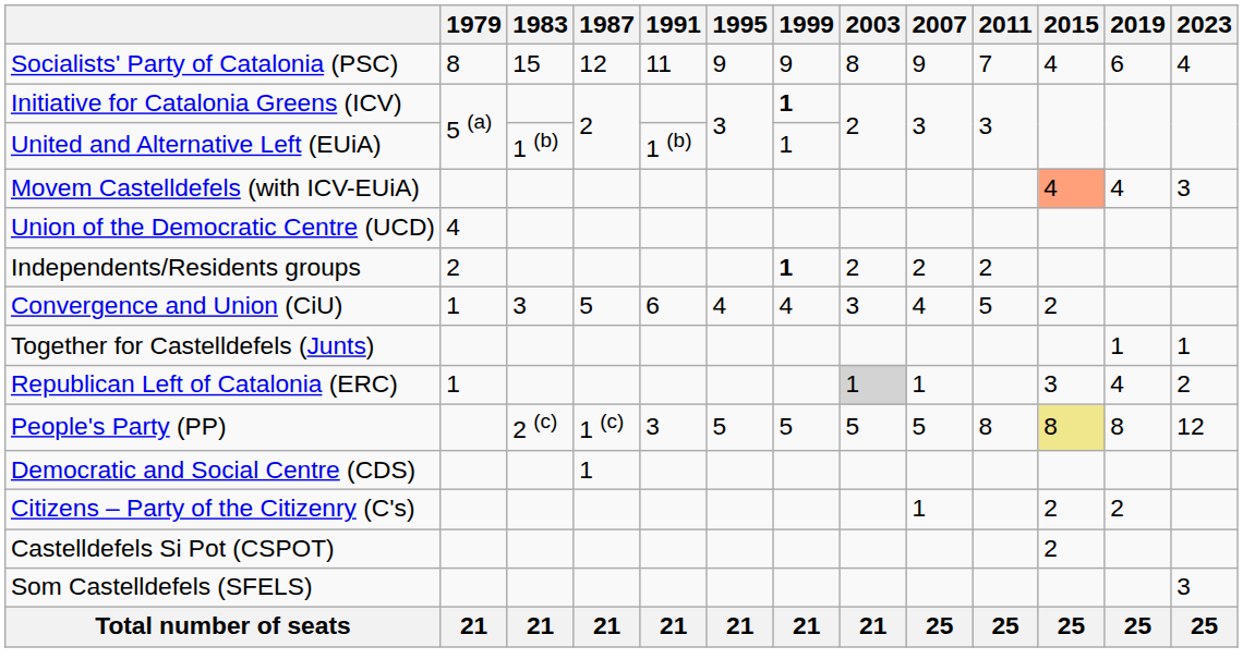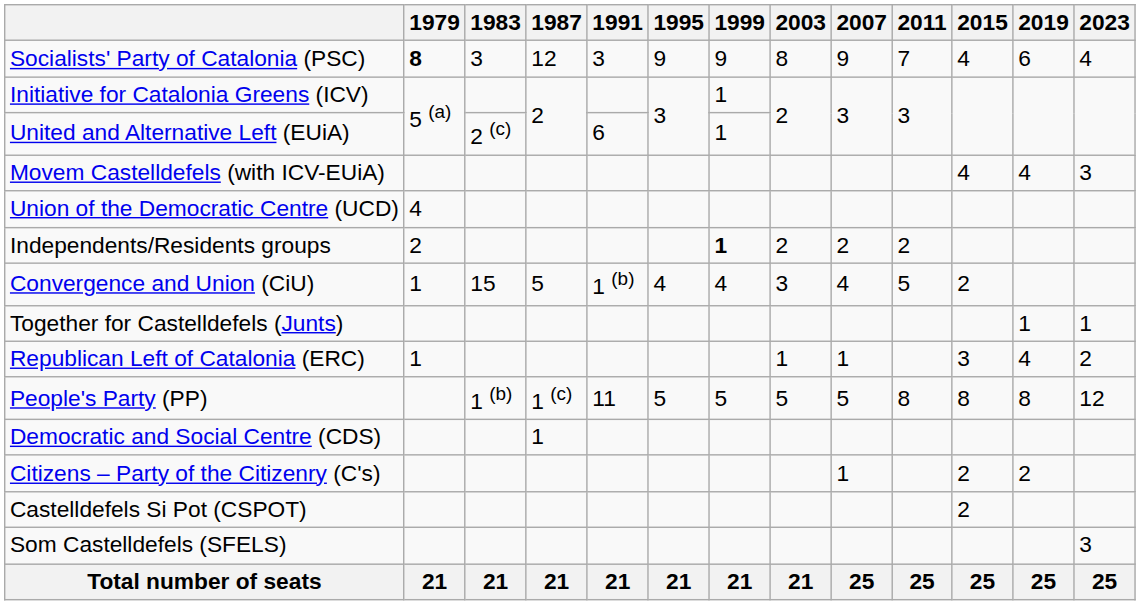 <table class="wikitable">
 <tr>
 <th></th>
 <th>1979</th>
 <th>1983</th>
 <th>1987</th>
 <th>1991</th>
 <th>1995</th>
 <th>1999</th>
 <th>2003</th>
 <th>2007</th>
 <th>2011</th>
 <th>2015</th>
 <th>2019</th>
 <th>2023</th>
 </tr>
 <tr>
 <td><a href='#'>Socialists' Party of Catalonia</a> (PSC)</td>
-<td>8</td>
-<td>15</td>
+<td><strong>8</strong></td>
+<td>3</td>
 <td>12</td>
-<td>11</td>
+<td>3</td>
 <td>9</td>
 <td>9</td>
 <td>8</td>
 <td>9</td>
 <td>7</td>
 <td>4</td>
 <td>6</td>
 <td>4</td>
 </tr>
 <tr>
 <td><a href='#'>Initiative for Catalonia Greens</a> (ICV)</td>
 <td rowspan=2>5 <sup>(a)</sup></td>
 <td></td>
 <td rowspan=2>2</td>
 <td></td>
 <td rowspan=2>3</td>
-<td><strong>1</strong></td>
+<td>1</td>
 <td rowspan=2>2</td>
 <td rowspan=2>3</td>
 <td rowspan=2>3</td>
 <td rowspan=2></td>
 <td rowspan=2></td>
 </tr>
 <tr>
 <td><a href='#'>United and Alternative Left</a> (EUiA)</td>
-<td>1 <sup>(b)</sup></td>
-<td>1 <sup>(b)</sup></td>
+<td>2 <sup>(c)</sup></td>
+<td>6</td>
 <td>1</td>
 </tr>
 <tr>
 <td><a href='#'>Movem Castelldefels</a> (with ICV-EUiA)</td>
 <td></td>
 <td></td>
 <td></td>
 <td></td>
 <td></td>
 <td></td>
 <td></td>
 <td></td>
 <td></td>
-<td style="background: lightsalmon;">4</td>
+<td>4</td>
 <td>4</td>
 <td>3</td>
 </tr>
 <tr>
 <td><a href='#'>Union of the Democratic Centre</a> (UCD)</td>
 <td>4</td>
 <td></td>
 <td></td>
 <td></td>
 <td></td>
 <td></td>
 <td></td>
 <td></td>
 <td></td>
 <td></td>
 <td></td>
 <td></td>
 </tr>
 <tr>
 <td>Independents/Residents groups</td>
 <td>2</td>
 <td></td>
 <td></td>
 <td></td>
 <td></td>
 <td><strong>1</strong></td>
 <td>2</td>
 <td>2</td>
 <td>2</td>
 <td></td>
 <td></td>
 <td></td>
 </tr>
 <tr>
 <td><a href='#'>Convergence and Union</a> (CiU)</td>
 <td>1</td>
-<td>3</td>
+<td>15</td>
 <td>5</td>
-<td>6</td>
+<td>1 <sup>(b)</sup></td>
 <td>4</td>
 <td>4</td>
 <td>3</td>
 <td>4</td>
 <td>5</td>
 <td>2</td>
 <td></td>
 <td></td>
 </tr>
 <tr>
 <td>Together for Castelldefels (<a href='#'>Junts</a>)</td>
 <td></td>
 <td></td>
 <td></td>
 <td></td>
 <td></td>
 <td></td>
 <td></td>
 <td></td>
 <td></td>
 <td></td>
 <td>1</td>
 <td>1</td>
 </tr>
 <tr>
 <td><a href='#'>Republican Left of Catalonia</a> (ERC)</td>
 <td>1</td>
 <td></td>
 <td></td>
 <td></td>
 <td></td>
 <td></td>
-<td style="background: lightgrey;">1</td>
+<td>1</td>
 <td>1</td>
 <td></td>
 <td>3</td>
 <td>4</td>
 <td>2</td>
 </tr>
 <tr>
 <td><a href='#'>People's Party</a> (PP)</td>
 <td></td>
-<td>2 <sup>(c)</sup></td>
+<td>1 <sup>(b)</sup></td>
 <td>1 <sup>(c)</sup></td>
-<td>3</td>
+<td>11</td>
 <td>5</td>
 <td>5</td>
 <td>5</td>
 <td>5</td>
 <td>8</td>
-<td style="background: khaki;">8</td>
+<td>8</td>
 <td>8</td>
 <td>12</td>
 </tr>
 <tr>
 <td><a href='#'>Democratic and Social Centre</a> (CDS)</td>
 <td></td>
 <td></td>
 <td>1</td>
 <td></td>
 <td></td>
 <td></td>
 <td></td>
 <td></td>
 <td></td>
 <td></td>
 <td></td>
 <td></td>
 </tr>
 <tr>
 <td><a href='#'>Citizens – Party of the Citizenry</a> (C's)</td>
 <td></td>
 <td></td>
 <td></td>
 <td></td>
 <td></td>
 <td></td>
 <td></td>
 <td>1</td>
 <td></td>
 <td>2</td>
 <td>2</td>
 <td></td>
 </tr>
 <tr>
 <td>Castelldefels Si Pot (CSPOT)</td>
 <td></td>
 <td></td>
 <td></td>
 <td></td>
 <td></td>
 <td></td>
 <td></td>
 <td></td>
 <td></td>
 <td>2</td>
 <td></td>
 <td></td>
 </tr>
 <tr>
 <td>Som Castelldefels (SFELS)</td>
 <td></td>
 <td></td>
 <td></td>
 <td></td>
 <td></td>
 <td></td>
 <td></td>
 <td></td>
 <td></td>
 <td></td>
 <td></td>
 <td>3</td>
 </tr>
 <tr>
 <th>Total number of seats</th>
 <th>21</th>
 <th>21</th>
 <th>21</th>
 <th>21</th>
 <th>21</th>
 <th>21</th>
 <th>21</th>
 <th>25</th>
 <th>25</th>
 <th>25</th>
 <th>25</th>
 <th>25</th>
 </tr>
 </table>
